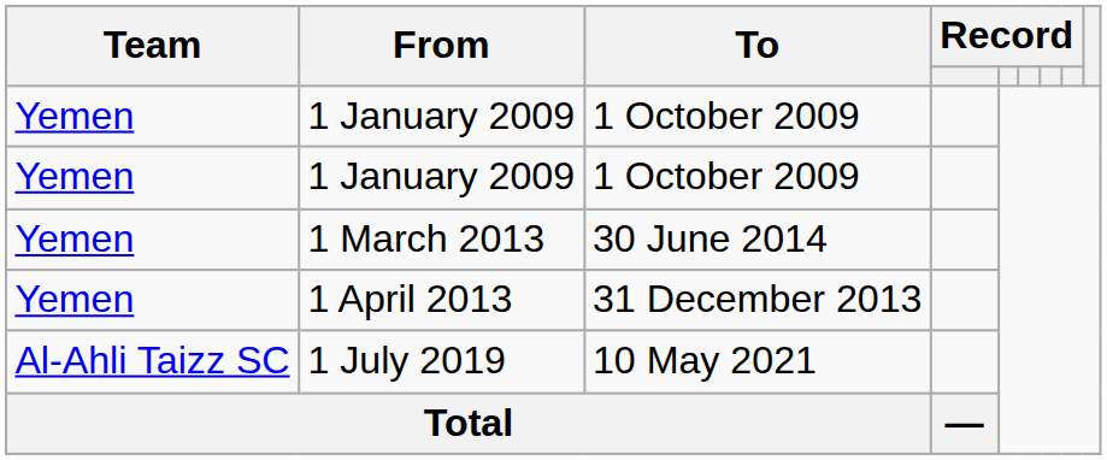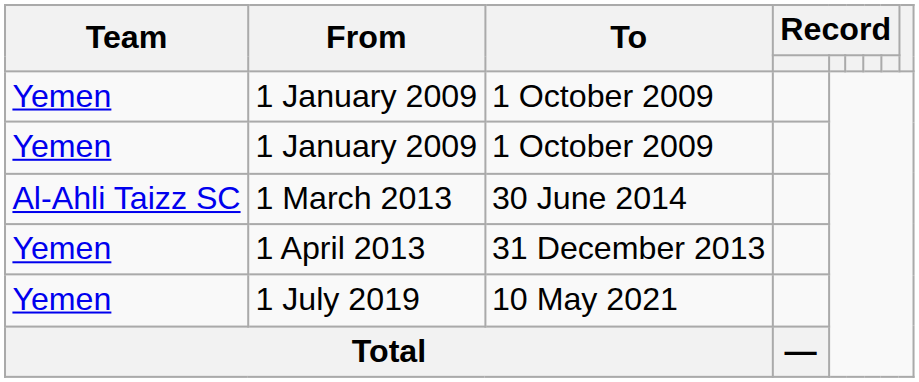 <table class=wikitable style=text-align:center>
 <tr>
 <th rowspan=2>Team</th>
 <th rowspan=2>From</th>
 <th rowspan=2>To</th>
 <th colspan=5>Record</th>
 <th rowspan=2></th>
 </tr>
 <tr>
 <th></th>
 <th></th>
 <th></th>
 <th></th>
 <th></th>
 </tr>
 <tr>
 <td align=left><a href='#'>Yemen</a></td>
 <td align=left>1 January 2009</td>
 <td align=left>1 October 2009<br></td>
 <td></td>
 </tr>
 <tr>
 <td align=left><a href='#'>Yemen</a></td>
 <td align=left>1 January 2009</td>
 <td align=left>1 October 2009<br></td>
 <td></td>
 </tr>
 <tr>
-<td align=left><a href='#'>Yemen</a></td>
+<td align=left><a href='#'>Al-Ahli Taizz SC</a></td>
 <td align=left>1 March 2013</td>
 <td align=left>30 June 2014<br></td>
 <td></td>
 </tr>
 <tr>
 <td align=left><a href='#'>Yemen</a></td>
 <td align=left>1 April 2013</td>
 <td align=left>31 December 2013<br></td>
 <td></td>
 </tr>
 <tr>
-<td align=left><a href='#'>Al-Ahli Taizz SC</a></td>
+<td align=left><a href='#'>Yemen</a></td>
 <td align=left>1 July 2019</td>
 <td align=left>10 May 2021<br></td>
 <td></td>
 </tr>
 <tr>
 <th colspan=3>Total<br></th>
 <th>—</th>
 </tr>
 </table>
